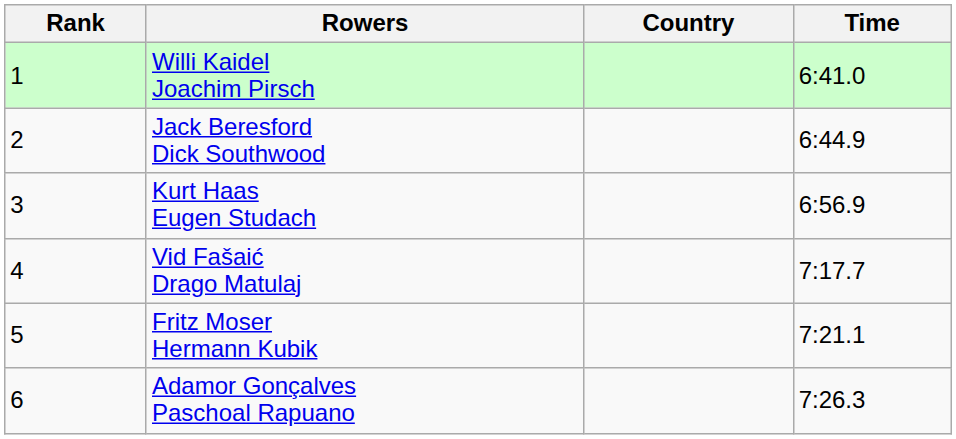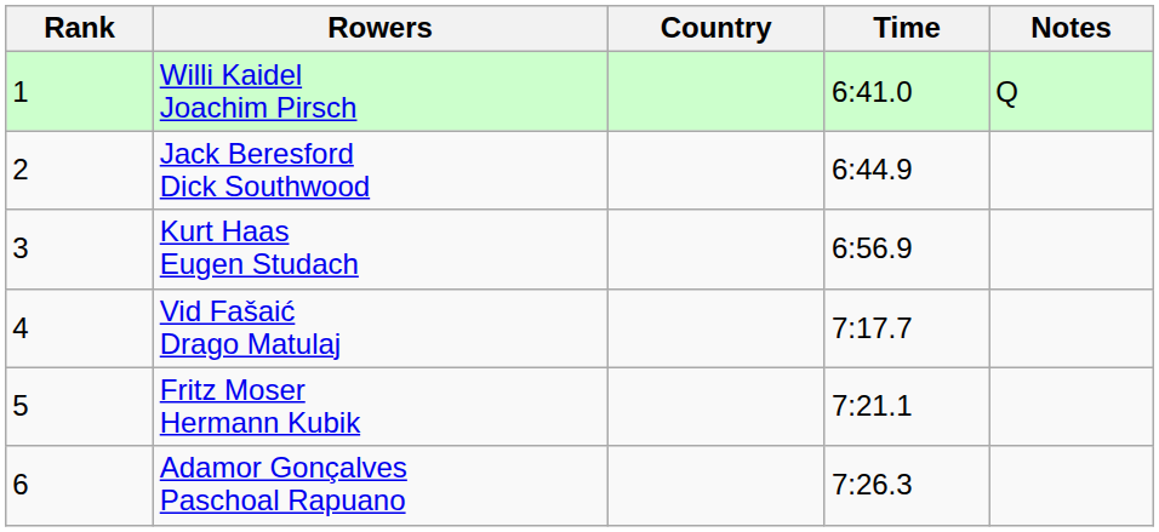 <table class="wikitable" width=50%>
 <tr>
 <th>Rank</th>
 <th>Rowers</th>
 <th>Country</th>
 <th>Time</th>
+<th>Notes</th>
 </tr>
 <tr bgcolor=ccffcc>
 <td>1</td>
 <td><a href='#'>Willi Kaidel</a><br><a href='#'>Joachim Pirsch</a></td>
 <td></td>
 <td>6:41.0</td>
+<td>Q</td>
 </tr>
 <tr>
 <td>2</td>
 <td><a href='#'>Jack Beresford</a><br><a href='#'>Dick Southwood</a></td>
 <td></td>
 <td>6:44.9</td>
+<td></td>
 </tr>
 <tr>
 <td>3</td>
 <td><a href='#'>Kurt Haas</a><br><a href='#'>Eugen Studach</a></td>
 <td></td>
 <td>6:56.9</td>
+<td></td>
 </tr>
 <tr>
 <td>4</td>
 <td><a href='#'>Vid Fašaić</a><br><a href='#'>Drago Matulaj</a></td>
 <td></td>
 <td>7:17.7</td>
+<td></td>
 </tr>
 <tr>
 <td>5</td>
 <td><a href='#'>Fritz Moser</a><br><a href='#'>Hermann Kubik</a></td>
 <td></td>
 <td>7:21.1</td>
+<td></td>
 </tr>
 <tr>
 <td>6</td>
 <td><a href='#'>Adamor Gonçalves</a><br><a href='#'>Paschoal Rapuano</a></td>
 <td></td>
 <td>7:26.3</td>
+<td></td>
 </tr>
 </table>
